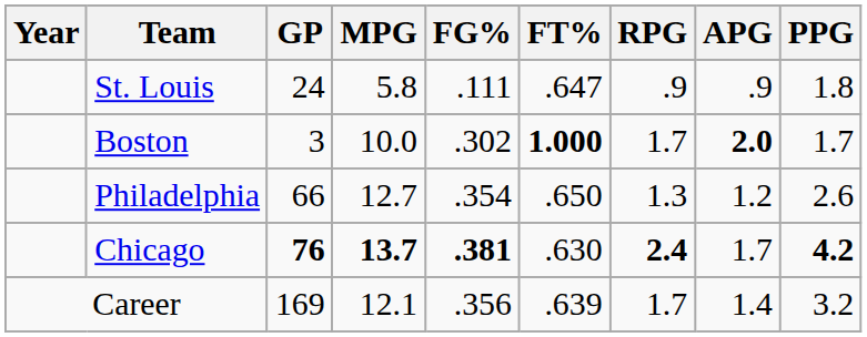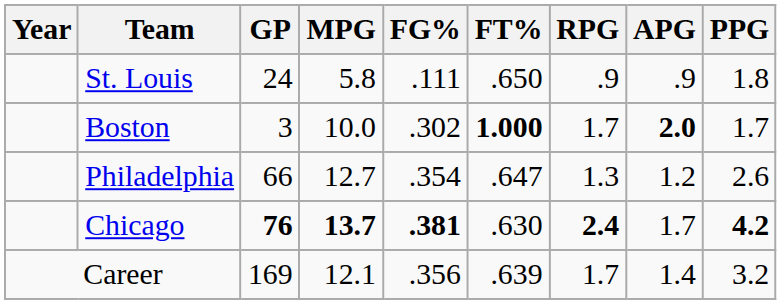 <table class="wikitable sortable" style="font-size:95%; text-align:right;">
 <tr>
 <th>Year</th>
 <th>Team</th>
 <th>GP</th>
 <th>MPG</th>
 <th>FG%</th>
 <th>FT%</th>
 <th>RPG</th>
 <th>APG</th>
 <th>PPG</th>
 </tr>
 <tr>
 <td style="text-align:left;"></td>
 <td style="text-align:left;"><a href='#'>St. Louis</a></td>
 <td>24</td>
 <td>5.8</td>
 <td>.111</td>
-<td>.647</td>
+<td>.650</td>
 <td>.9</td>
 <td>.9</td>
 <td>1.8</td>
 </tr>
 <tr>
 <td style="text-align:left;"></td>
 <td style="text-align:left;"><a href='#'>Boston</a></td>
 <td>3</td>
 <td>10.0</td>
 <td>.302</td>
 <td><strong>1.000</strong></td>
 <td>1.7</td>
 <td><strong>2.0</strong></td>
 <td>1.7</td>
 </tr>
 <tr>
 <td style="text-align:left;"></td>
 <td style="text-align:left;"><a href='#'>Philadelphia</a></td>
 <td>66</td>
 <td>12.7</td>
 <td>.354</td>
-<td>.650</td>
+<td>.647</td>
 <td>1.3</td>
 <td>1.2</td>
 <td>2.6</td>
 </tr>
 <tr>
 <td style="text-align:left;"></td>
 <td style="text-align:left;"><a href='#'>Chicago</a></td>
 <td><strong>76</strong></td>
 <td><strong>13.7</strong></td>
 <td><strong>.381</strong></td>
 <td>.630</td>
 <td><strong>2.4</strong></td>
 <td>1.7</td>
 <td><strong>4.2</strong></td>
 </tr>
 <tr class="sortbottom">
 <td style="text-align:center;" colspan="2">Career</td>
 <td>169</td>
 <td>12.1</td>
 <td>.356</td>
 <td>.639</td>
 <td>1.7</td>
 <td>1.4</td>
 <td>3.2</td>
 </tr>
 </table>
